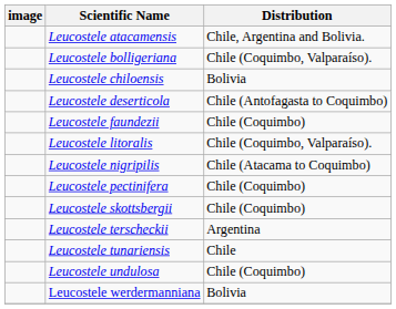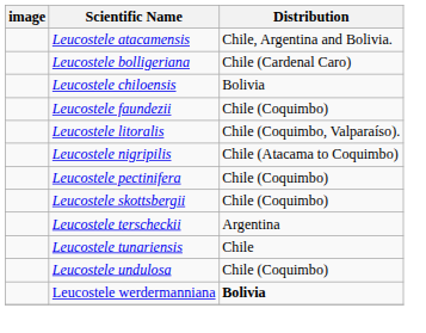 <table class="wikitable">
 <tr>
 <th>image</th>
 <th>Scientific Name</th>
 <th>Distribution</th>
 </tr>
 <tr>
 <td></td>
 <td><em><a href='#'>Leucostele atacamensis</a></em> </td>
 <td>Chile, Argentina and Bolivia.</td>
 </tr>
 <tr>
 <td></td>
 <td><em><a href='#'>Leucostele bolligeriana</a></em> </td>
-<td>Chile (Coquimbo, Valparaíso).</td>
+<td>Chile (Cardenal Caro)</td>
 </tr>
 <tr>
 <td></td>
 <td><em><a href='#'>Leucostele chiloensis</a></em> </td>
 <td>Bolivia</td>
-</tr>
-<tr>
-<td></td>
-<td><em><a href='#'>Leucostele deserticola</a></em> </td>
-<td>Chile (Antofagasta to Coquimbo)</td>
 </tr>
 <tr>
 <td></td>
 <td><em><a href='#'>Leucostele faundezii</a></em> </td>
 <td>Chile (Coquimbo)</td>
 </tr>
 <tr>
 <td></td>
 <td><em><a href='#'>Leucostele litoralis</a></em> </td>
 <td>Chile (Coquimbo, Valparaíso).</td>
 </tr>
 <tr>
 <td></td>
 <td><em><a href='#'>Leucostele nigripilis</a></em> </td>
 <td>Chile (Atacama to Coquimbo)</td>
 </tr>
 <tr>
 <td></td>
 <td><em><a href='#'>Leucostele pectinifera</a></em> </td>
 <td>Chile (Coquimbo)</td>
 </tr>
 <tr>
 <td></td>
 <td><em><a href='#'>Leucostele skottsbergii</a></em> </td>
 <td>Chile (Coquimbo)</td>
 </tr>
 <tr>
 <td></td>
 <td><em><a href='#'>Leucostele terscheckii</a></em> </td>
 <td>Argentina</td>
 </tr>
 <tr>
 <td></td>
 <td><em><a href='#'>Leucostele tunariensis</a></em> </td>
 <td>Chile</td>
 </tr>
 <tr>
 <td></td>
 <td><em><a href='#'>Leucostele undulosa</a></em> </td>
 <td>Chile (Coquimbo)</td>
 </tr>
 <tr>
 <td></td>
 <td><a href='#'>Leucostele werdermanniana</a><em> </td>
-<td>Bolivia</td>
+<td><strong>Bolivia</strong></td>
 </tr>
 <tr>
 </tr>
 </table>
